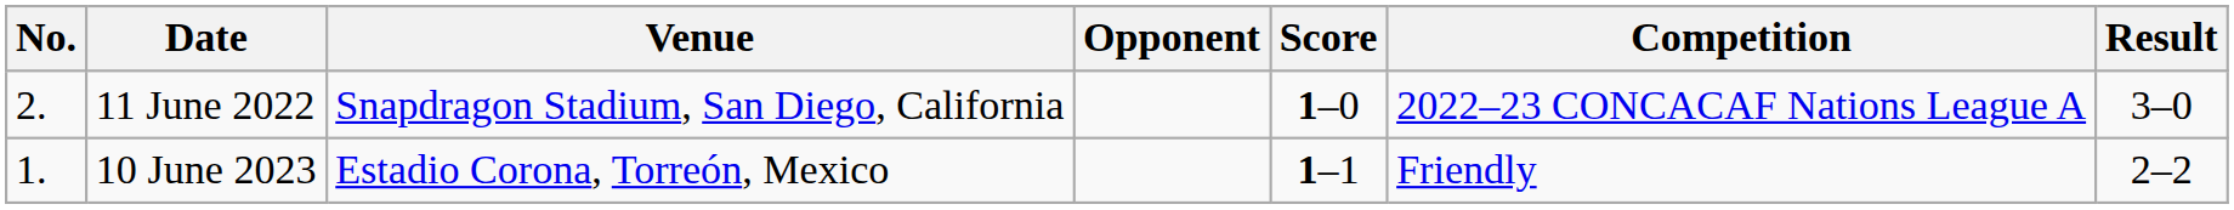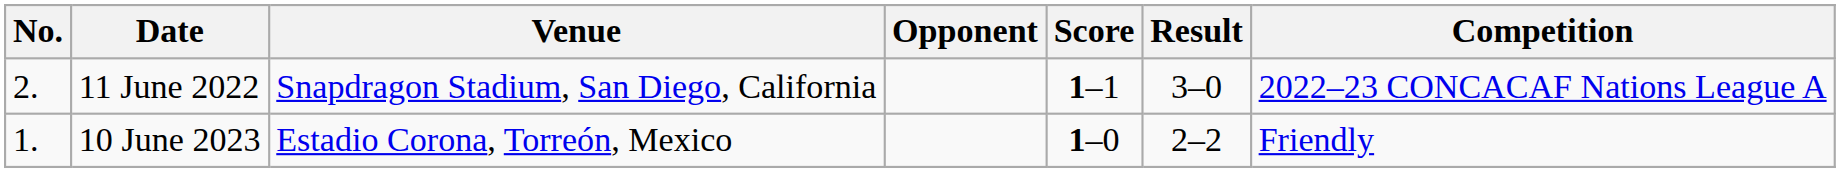 <table class="wikitable plainrowheaders sortable">
 <tr>
 <th>No.</th>
 <th>Date</th>
 <th>Venue</th>
 <th>Opponent</th>
 <th>Score</th>
+<th>Result</th>
 <th>Competition</th>
-<th>Result</th>
 </tr>
 <tr>
 <td>2.</td>
 <td>11 June 2022</td>
 <td><a href='#'>Snapdragon Stadium</a>, <a href='#'>San Diego</a>, California</td>
 <td></td>
-<td align=center><strong>1</strong>–0</td>
+<td align=center><strong>1</strong>–1</td>
+<td align=center>3–0</td>
 <td><a href='#'>2022–23 CONCACAF Nations League A</a></td>
-<td align=center>3–0</td>
 </tr>
 <tr>
 <td>1.</td>
 <td>10 June 2023</td>
 <td><a href='#'>Estadio Corona</a>, <a href='#'>Torreón</a>, Mexico</td>
 <td></td>
-<td align=center><strong>1</strong>–1</td>
+<td align=center><strong>1</strong>–0</td>
+<td align=center>2–2</td>
 <td><a href='#'>Friendly</a></td>
-<td align=center>2–2</td>
 </tr>
 </table>
